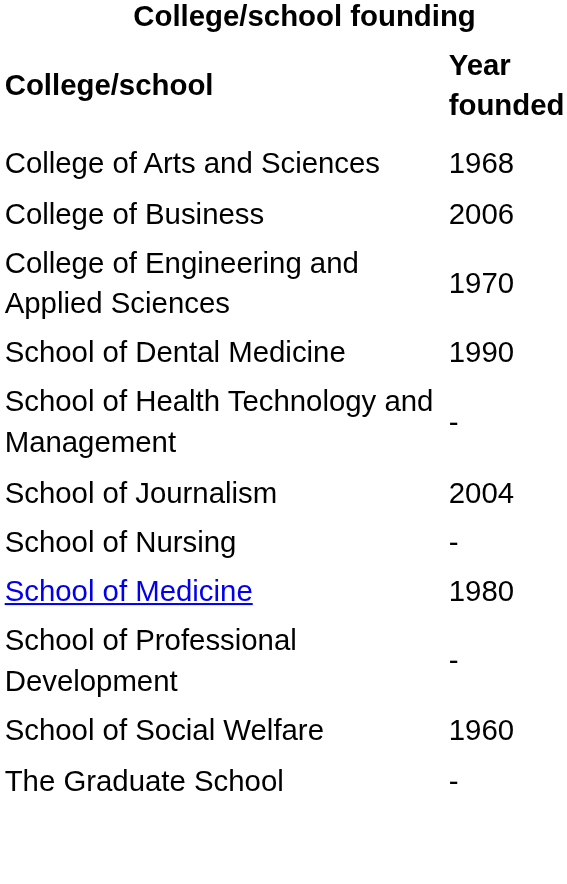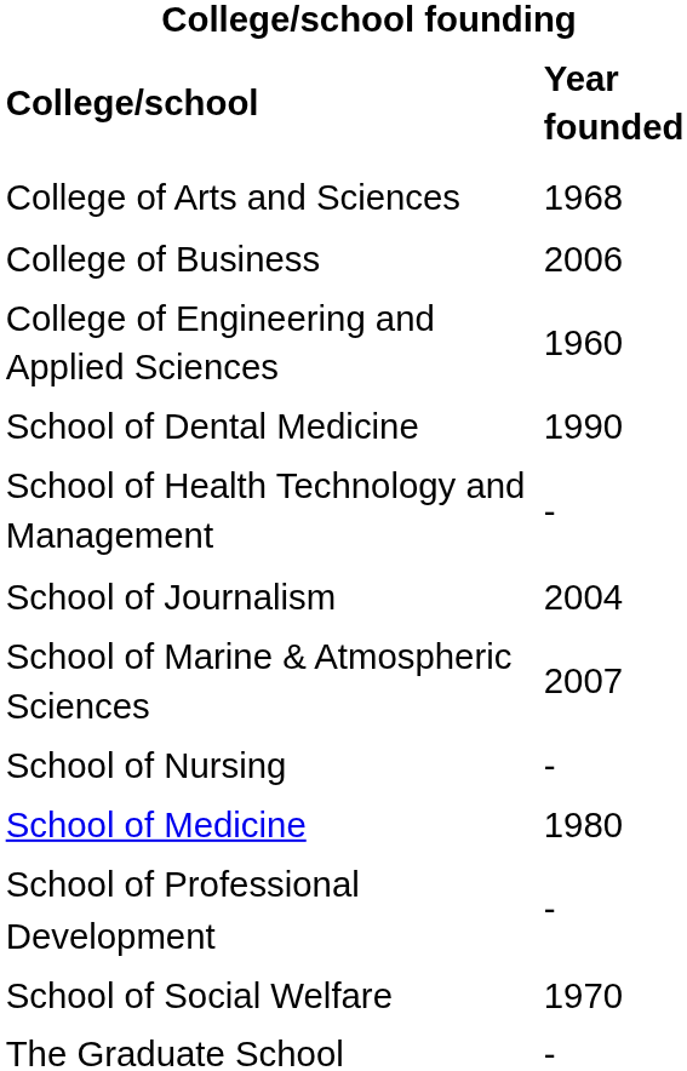 <table class="toccolours" style="float:right; margin-left:1em; font-size:90%; line-height:1.4em; width:300px;">
 <tr>
 <th colspan="2" style="text-align: center;"><strong>College/school founding</strong></th>
 </tr>
 <tr>
 <td><strong>College/school</strong></td>
 <td><strong>Year founded</strong></td>
 </tr>
 <tr>
 <td colspan="2"></td>
 </tr>
 <tr>
 <td>College of Arts and Sciences</td>
 <td>1968</td>
 </tr>
 <tr>
 <td>College of Business</td>
 <td>2006</td>
 </tr>
 <tr>
 <td>College of Engineering and Applied Sciences</td>
-<td>1970</td>
+<td>1960</td>
 </tr>
 <tr>
 <td>School of Dental Medicine</td>
 <td>1990</td>
 </tr>
 <tr>
 <td>School of Health Technology and Management</td>
 <td>-</td>
 </tr>
 <tr>
 <td>School of Journalism</td>
 <td>2004</td>
+</tr>
+<tr>
+<td>School of Marine & Atmospheric Sciences</td>
+<td>2007</td>
 </tr>
 <tr>
 <td>School of Nursing</td>
 <td>-</td>
 </tr>
 <tr>
 <td><a href='#'>School of Medicine</a></td>
 <td>1980</td>
 </tr>
 <tr>
 <td>School of Professional Development</td>
 <td>-</td>
 </tr>
 <tr>
 <td>School of Social Welfare</td>
-<td>1960</td>
+<td>1970</td>
 </tr>
 <tr>
 <td>The Graduate School</td>
 <td>-</td>
 </tr>
 </table>
